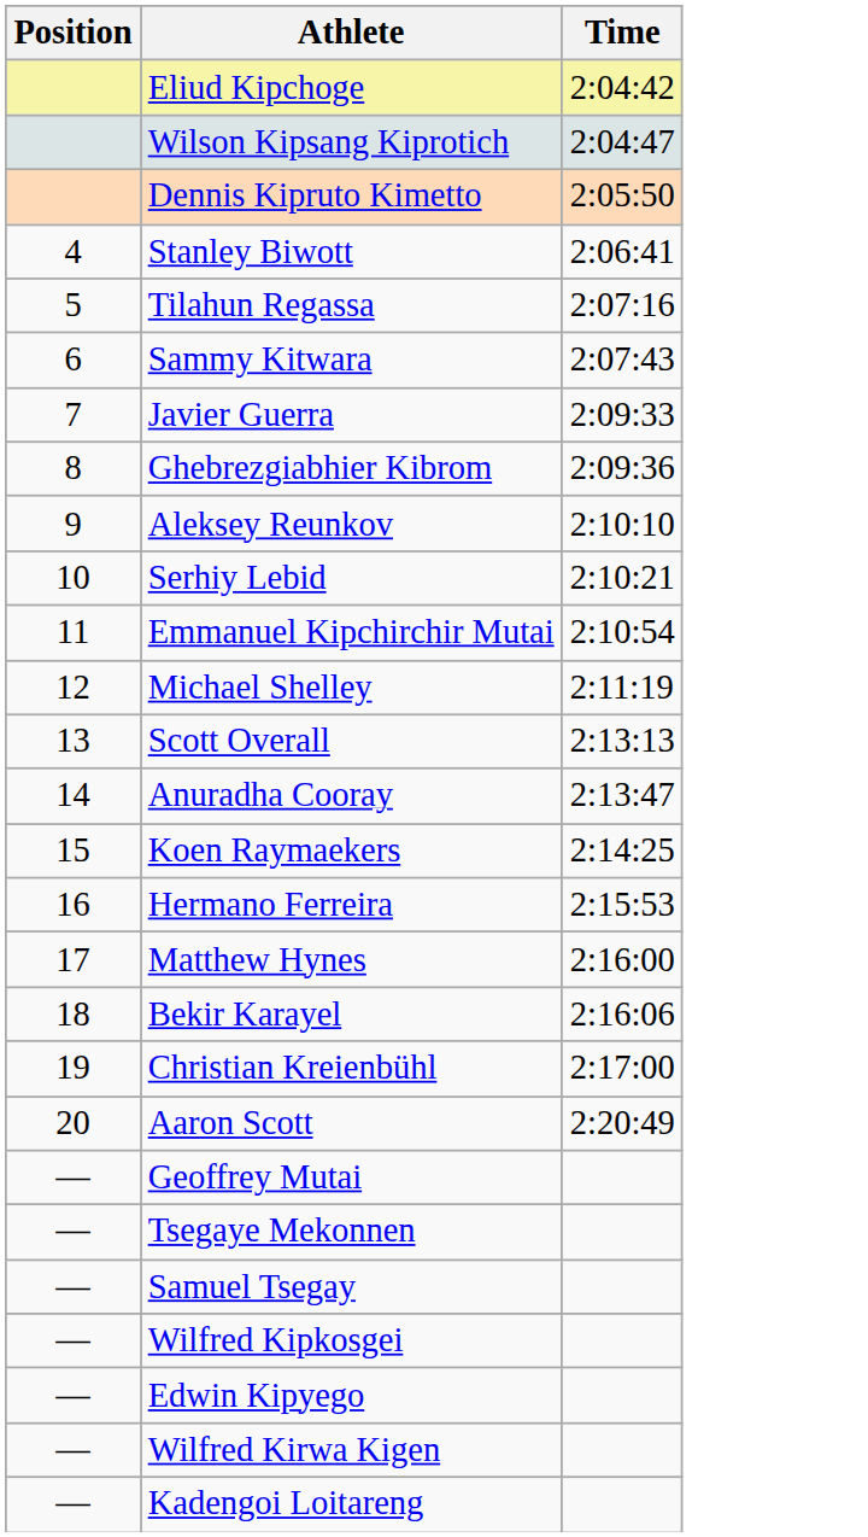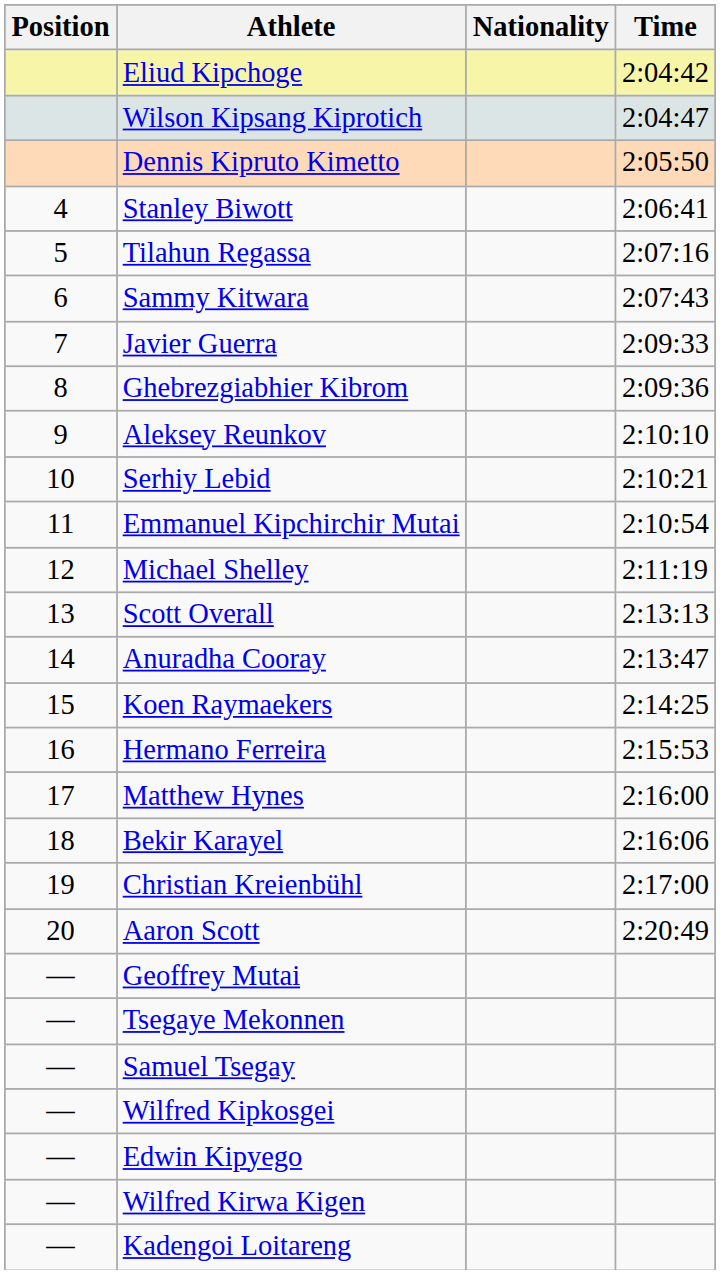 <table class="wikitable sortable">
 <tr>
 <th>Position</th>
 <th>Athlete</th>
+<th>Nationality</th>
 <th>Time</th>
 </tr>
 <tr bgcolor=#F7F6A8>
 <td align=center></td>
 <td><a href='#'>Eliud Kipchoge</a></td>
+<td></td>
 <td>2:04:42</td>
 </tr>
 <tr bgcolor=#DCE5E5>
 <td align=center></td>
 <td><a href='#'>Wilson Kipsang Kiprotich</a></td>
+<td></td>
 <td>2:04:47</td>
 </tr>
 <tr bgcolor=#FFDAB9>
 <td align=center></td>
 <td><a href='#'>Dennis Kipruto Kimetto</a></td>
+<td></td>
 <td>2:05:50</td>
 </tr>
 <tr>
 <td align=center>4</td>
 <td><a href='#'>Stanley Biwott</a></td>
+<td></td>
 <td>2:06:41</td>
 </tr>
 <tr>
 <td align=center>5</td>
 <td><a href='#'>Tilahun Regassa</a></td>
+<td></td>
 <td>2:07:16</td>
 </tr>
 <tr>
 <td align=center>6</td>
 <td><a href='#'>Sammy Kitwara</a></td>
+<td></td>
 <td>2:07:43</td>
 </tr>
 <tr>
 <td align=center>7</td>
 <td><a href='#'>Javier Guerra</a></td>
+<td></td>
 <td>2:09:33</td>
 </tr>
 <tr>
 <td align=center>8</td>
 <td><a href='#'>Ghebrezgiabhier Kibrom</a></td>
+<td></td>
 <td>2:09:36</td>
 </tr>
 <tr>
 <td align=center>9</td>
 <td><a href='#'>Aleksey Reunkov</a></td>
+<td></td>
 <td>2:10:10</td>
 </tr>
 <tr>
 <td align=center>10</td>
 <td><a href='#'>Serhiy Lebid</a></td>
+<td></td>
 <td>2:10:21</td>
 </tr>
 <tr>
 <td align=center>11</td>
 <td><a href='#'>Emmanuel Kipchirchir Mutai</a></td>
+<td></td>
 <td>2:10:54</td>
 </tr>
 <tr>
 <td align=center>12</td>
 <td><a href='#'>Michael Shelley</a></td>
+<td></td>
 <td>2:11:19</td>
 </tr>
 <tr>
 <td align=center>13</td>
 <td><a href='#'>Scott Overall</a></td>
+<td></td>
 <td>2:13:13</td>
 </tr>
 <tr>
 <td align=center>14</td>
 <td><a href='#'>Anuradha Cooray</a></td>
+<td></td>
 <td>2:13:47</td>
 </tr>
 <tr>
 <td align=center>15</td>
 <td><a href='#'>Koen Raymaekers</a></td>
+<td></td>
 <td>2:14:25</td>
 </tr>
 <tr>
 <td align=center>16</td>
 <td><a href='#'>Hermano Ferreira</a></td>
+<td></td>
 <td>2:15:53</td>
 </tr>
 <tr>
 <td align=center>17</td>
 <td><a href='#'>Matthew Hynes</a></td>
+<td></td>
 <td>2:16:00</td>
 </tr>
 <tr>
 <td align=center>18</td>
 <td><a href='#'>Bekir Karayel</a></td>
+<td></td>
 <td>2:16:06</td>
 </tr>
 <tr>
 <td align=center>19</td>
 <td><a href='#'>Christian Kreienbühl</a></td>
+<td></td>
 <td>2:17:00</td>
 </tr>
 <tr>
 <td align=center>20</td>
 <td><a href='#'>Aaron Scott</a></td>
+<td></td>
 <td>2:20:49</td>
 </tr>
 <tr>
 <td align=center>—</td>
 <td><a href='#'>Geoffrey Mutai</a></td>
 <td></td>
+<td></td>
 </tr>
 <tr>
 <td align=center>—</td>
 <td><a href='#'>Tsegaye Mekonnen</a></td>
+<td></td>
 <td></td>
 </tr>
 <tr>
 <td align=center>—</td>
 <td><a href='#'>Samuel Tsegay</a></td>
 <td></td>
+<td></td>
 </tr>
 <tr>
 <td align=center>—</td>
 <td><a href='#'>Wilfred Kipkosgei</a></td>
+<td></td>
 <td></td>
 </tr>
 <tr>
 <td align=center>—</td>
 <td><a href='#'>Edwin Kipyego</a></td>
 <td></td>
+<td></td>
 </tr>
 <tr>
 <td align=center>—</td>
 <td><a href='#'>Wilfred Kirwa Kigen</a></td>
+<td></td>
 <td></td>
 </tr>
 <tr>
 <td align=center>—</td>
 <td><a href='#'>Kadengoi Loitareng</a></td>
 <td></td>
+<td></td>
 </tr>
 </table>
